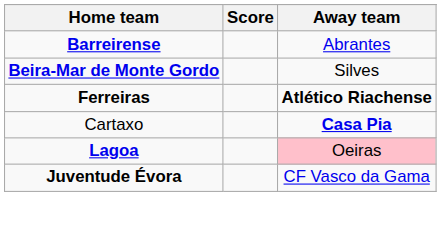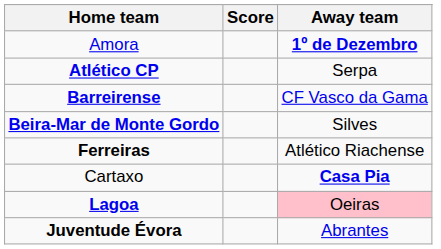 <table class="wikitable" style="text-align: center">
 <tr>
 </tr>
 <tr>
 <th>Home team</th>
 <th>Score</th>
 <th>Away team</th>
 </tr>
 <tr>
+<td><a href='#'>Amora</a> </td>
+<td></td>
+<td><strong><a href='#'>1º de Dezembro</a></strong> </td>
+</tr>
+<tr>
+<td><strong><a href='#'>Atlético CP</a></strong> </td>
+<td></td>
+<td>Serpa </td>
+</tr>
+<tr>
 <td><strong><a href='#'>Barreirense</a></strong> </td>
 <td></td>
-<td><a href='#'>Abrantes</a> </td>
+<td><a href='#'>CF Vasco da Gama</a> </td>
 </tr>
 <tr>
 <td><strong><a href='#'>Beira-Mar de Monte Gordo</a></strong> </td>
 <td></td>
 <td>Silves </td>
 </tr>
 <tr>
 <td><strong>Ferreiras</strong> </td>
 <td></td>
-<td><strong>Atlético Riachense </strong></td>
+<td>Atlético Riachense </td>
 </tr>
 <tr>
 <td>Cartaxo </td>
 <td></td>
 <td><strong><a href='#'>Casa Pia</a></strong> </td>
 </tr>
 <tr>
 <td><strong><a href='#'>Lagoa</a></strong> </td>
 <td></td>
 <td style="background: pink;">Oeiras </td>
 </tr>
 <tr>
 <td><strong>Juventude Évora</strong> </td>
 <td></td>
-<td><a href='#'>CF Vasco da Gama</a> </td>
+<td><a href='#'>Abrantes</a> </td>
 </tr>
 </table>
